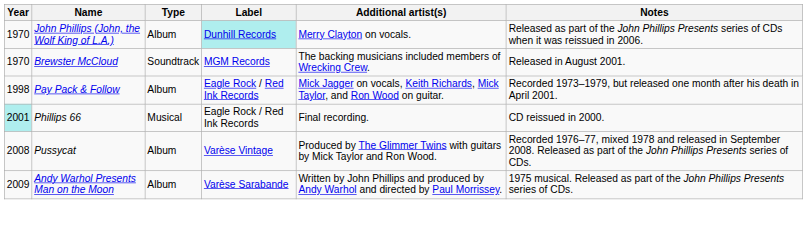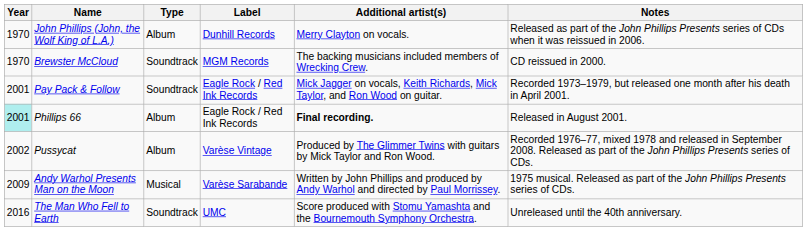 <table class="wikitable sortable">
 <tr>
 <th>Year</th>
 <th>Name</th>
 <th>Type</th>
 <th>Label</th>
 <th>Additional artist(s)</th>
 <th>Notes</th>
 </tr>
 <tr>
 <td>1970</td>
 <td><em><a href='#'>John Phillips (John, the Wolf King of L.A.)</a></em></td>
 <td>Album</td>
-<td style="background: paleturquoise;"><a href='#'>Dunhill Records</a></td>
+<td><a href='#'>Dunhill Records</a></td>
 <td><a href='#'>Merry Clayton</a> on vocals.</td>
 <td>Released as part of the <em>John Phillips Presents</em> series of CDs when it was reissued in 2006.</td>
 </tr>
 <tr>
 <td>1970</td>
 <td><em><a href='#'>Brewster McCloud</a></em></td>
 <td>Soundtrack</td>
 <td><a href='#'>MGM Records</a></td>
 <td>The backing musicians included members of <a href='#'>Wrecking Crew</a>.</td>
-<td>Released in August 2001.</td>
+<td>CD reissued in 2000.</td>
 </tr>
 <tr>
-<td>1998</td>
+<td>2001</td>
 <td><em><a href='#'>Pay Pack & Follow</a></em></td>
-<td>Album</td>
+<td>Soundtrack</td>
 <td><a href='#'>Eagle Rock</a> / <a href='#'>Red Ink Records</a></td>
 <td><a href='#'>Mick Jagger</a> on vocals, <a href='#'>Keith Richards</a>, <a href='#'>Mick Taylor</a>, and <a href='#'>Ron Wood</a> on guitar.</td>
 <td>Recorded 1973–1979, but released one month after his death in April 2001.</td>
 </tr>
 <tr>
 <td style="background: paleturquoise;">2001</td>
 <td><em>Phillips 66</em></td>
-<td>Musical</td>
+<td>Album</td>
 <td>Eagle Rock / Red Ink Records</td>
-<td>Final recording.</td>
-<td>CD reissued in 2000.</td>
+<td><strong>Final recording.</strong></td>
+<td>Released in August 2001.</td>
 </tr>
 <tr>
-<td>2008</td>
+<td>2002</td>
 <td><em>Pussycat</em></td>
 <td>Album</td>
 <td><a href='#'>Varèse Vintage</a></td>
 <td>Produced by <a href='#'>The Glimmer Twins</a> with guitars by Mick Taylor and Ron Wood.</td>
 <td>Recorded 1976–77, mixed 1978 and released in September 2008. Released as part of the <em>John Phillips Presents</em> series of CDs.</td>
 </tr>
 <tr>
 <td>2009</td>
 <td><em><a href='#'>Andy Warhol Presents Man on the Moon</a></em></td>
-<td>Album</td>
+<td>Musical</td>
 <td><a href='#'>Varèse Sarabande</a></td>
 <td>Written by John Phillips and produced by <a href='#'>Andy Warhol</a> and directed by <a href='#'>Paul Morrissey</a>.</td>
 <td>1975 musical. Released as part of the <em>John Phillips Presents</em> series of CDs.</td>
 </tr>
+<tr>
+<td>2016</td>
+<td><em><a href='#'>The Man Who Fell to Earth</a></em></td>
+<td>Soundtrack</td>
+<td><a href='#'>UMC</a></td>
+<td>Score produced with <a href='#'>Stomu Yamashta</a> and the <a href='#'>Bournemouth Symphony Orchestra</a>.</td>
+<td>Unreleased until the 40th anniversary.</td>
+</tr>
 </table>
